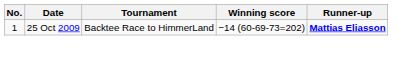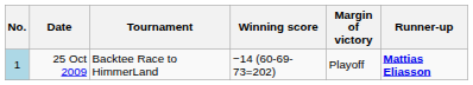 <table class="wikitable" style="font-size:95%;">
 <tr>
 <th>No.</th>
 <th>Date</th>
 <th>Tournament</th>
 <th>Winning score</th>
+<th>Margin of<br>victory</th>
 <th>Runner-up</th>
 </tr>
 <tr>
-<td align=center>1</td>
+<td align=center style="background: lightblue;">1</td>
 <td align=right>25 Oct <a href='#'>2009</a></td>
 <td>Backtee Race to HimmerLand</td>
 <td>−14 (60-69-73=202)</td>
+<td>Playoff</td>
 <td><strong> <a href='#'>Mattias Eliasson</a></strong></td>
 </tr>
 </table>
